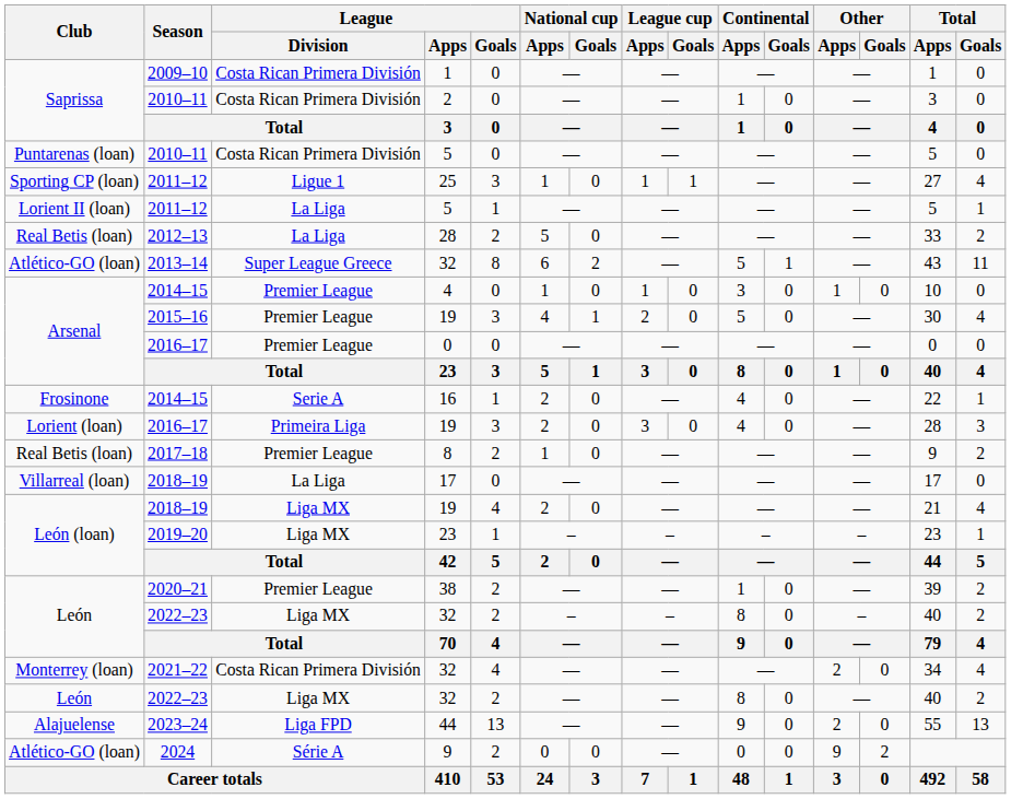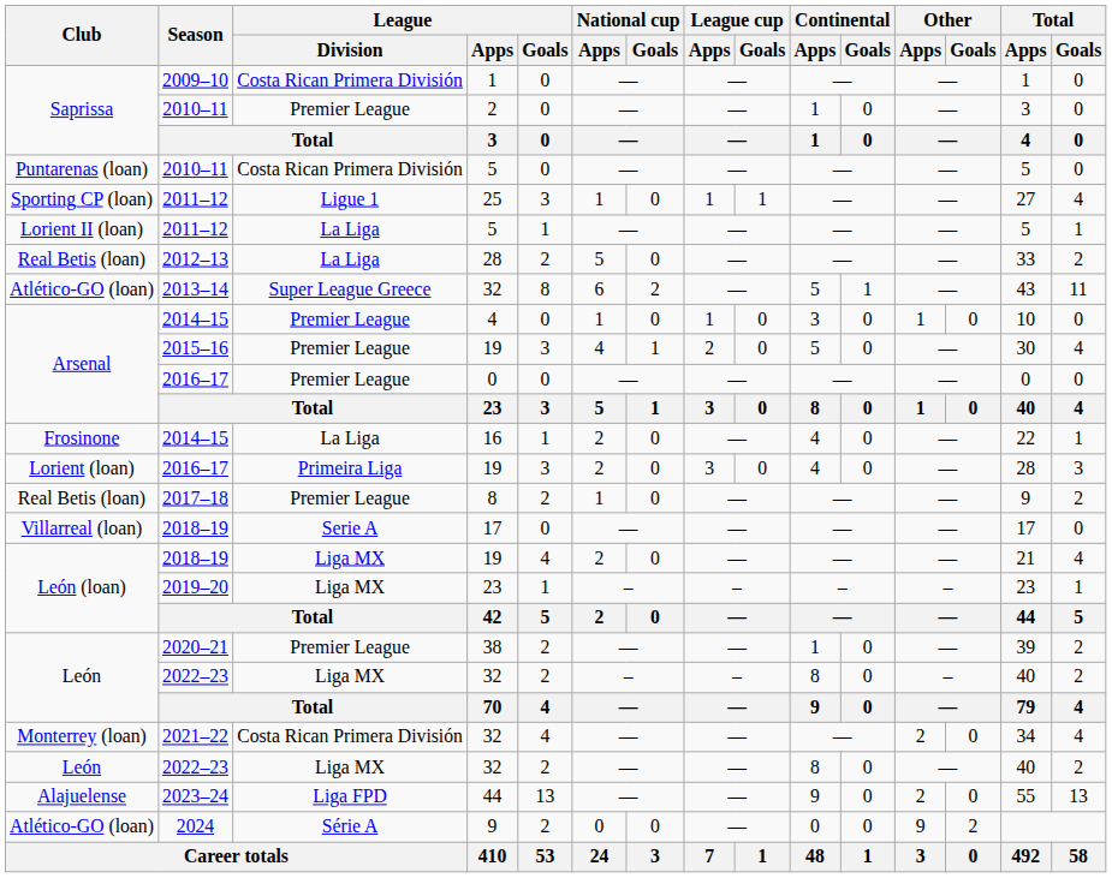 <table class="wikitable" style="text-align:center">
 <tr>
 <th rowspan="2">Club</th>
 <th rowspan="2">Season</th>
 <th colspan="3">League</th>
 <th colspan="2">National cup</th>
 <th colspan="2">League cup</th>
 <th colspan="2">Continental</th>
 <th colspan="2">Other</th>
 <th colspan="2">Total</th>
 </tr>
 <tr>
 <th>Division</th>
 <th>Apps</th>
 <th>Goals</th>
 <th>Apps</th>
 <th>Goals</th>
 <th>Apps</th>
 <th>Goals</th>
 <th>Apps</th>
 <th>Goals</th>
 <th>Apps</th>
 <th>Goals</th>
 <th>Apps</th>
 <th>Goals</th>
 </tr>
 <tr>
 <td rowspan="3"><a href='#'>Saprissa</a></td>
 <td><a href='#'>2009–10</a></td>
 <td><a href='#'>Costa Rican Primera División</a></td>
 <td>1</td>
 <td>0</td>
 <td colspan="2">—</td>
 <td colspan="2">—</td>
 <td colspan="2">—</td>
 <td colspan="2">—</td>
 <td>1</td>
 <td>0</td>
 </tr>
 <tr>
 <td><a href='#'>2010–11</a></td>
-<td>Costa Rican Primera División</td>
+<td>Premier League</td>
 <td>2</td>
 <td>0</td>
 <td colspan="2">—</td>
 <td colspan="2">—</td>
 <td>1</td>
 <td>0</td>
 <td colspan="2">—</td>
 <td>3</td>
 <td>0</td>
 </tr>
 <tr>
 <th colspan="2">Total</th>
 <th>3</th>
 <th>0</th>
 <th colspan="2">—</th>
 <th colspan="2">—</th>
 <th>1</th>
 <th>0</th>
 <th colspan="2">—</th>
 <th>4</th>
 <th>0</th>
 </tr>
 <tr>
 <td><a href='#'>Puntarenas</a> (loan)</td>
 <td><a href='#'>2010–11</a></td>
 <td>Costa Rican Primera División</td>
 <td>5</td>
 <td>0</td>
 <td colspan="2">—</td>
 <td colspan="2">—</td>
 <td colspan="2">—</td>
 <td colspan="2">—</td>
 <td>5</td>
 <td>0</td>
 </tr>
 <tr>
 <td><a href='#'>Sporting CP</a> (loan)</td>
 <td><a href='#'>2011–12</a></td>
 <td><a href='#'>Ligue 1</a></td>
 <td>25</td>
 <td>3</td>
 <td>1</td>
 <td>0</td>
 <td>1</td>
 <td>1</td>
 <td colspan="2">—</td>
 <td colspan="2">—</td>
 <td>27</td>
 <td>4</td>
 </tr>
 <tr>
 <td><a href='#'>Lorient II</a> (loan)</td>
 <td><a href='#'>2011–12</a></td>
 <td><a href='#'>La Liga</a></td>
 <td>5</td>
 <td>1</td>
 <td colspan="2">—</td>
 <td colspan="2">—</td>
 <td colspan="2">—</td>
 <td colspan="2">—</td>
 <td>5</td>
 <td>1</td>
 </tr>
 <tr>
 <td><a href='#'>Real Betis</a> (loan)</td>
 <td><a href='#'>2012–13</a></td>
 <td><a href='#'>La Liga</a></td>
 <td>28</td>
 <td>2</td>
 <td>5</td>
 <td>0</td>
 <td colspan="2">—</td>
 <td colspan="2">—</td>
 <td colspan="2">—</td>
 <td>33</td>
 <td>2</td>
 </tr>
 <tr>
 <td><a href='#'>Atlético-GO</a> (loan)</td>
 <td><a href='#'>2013–14</a></td>
 <td><a href='#'>Super League Greece</a></td>
 <td>32</td>
 <td>8</td>
 <td>6</td>
 <td>2</td>
 <td colspan="2">—</td>
 <td>5</td>
 <td>1</td>
 <td colspan="2">—</td>
 <td>43</td>
 <td>11</td>
 </tr>
 <tr>
 <td rowspan="4"><a href='#'>Arsenal</a></td>
 <td><a href='#'>2014–15</a></td>
 <td><a href='#'>Premier League</a></td>
 <td>4</td>
 <td>0</td>
 <td>1</td>
 <td>0</td>
 <td>1</td>
 <td>0</td>
 <td>3</td>
 <td>0</td>
 <td>1</td>
 <td>0</td>
 <td>10</td>
 <td>0</td>
 </tr>
 <tr>
 <td><a href='#'>2015–16</a></td>
 <td>Premier League</td>
 <td>19</td>
 <td>3</td>
 <td>4</td>
 <td>1</td>
 <td>2</td>
 <td>0</td>
 <td>5</td>
 <td>0</td>
 <td colspan="2">—</td>
 <td>30</td>
 <td>4</td>
 </tr>
 <tr>
 <td><a href='#'>2016–17</a></td>
 <td>Premier League</td>
 <td>0</td>
 <td>0</td>
 <td colspan="2">—</td>
 <td colspan="2">—</td>
 <td colspan="2">—</td>
 <td colspan="2">—</td>
 <td>0</td>
 <td>0</td>
 </tr>
 <tr>
 <th colspan="2">Total</th>
 <th>23</th>
 <th>3</th>
 <th>5</th>
 <th>1</th>
 <th>3</th>
 <th>0</th>
 <th>8</th>
 <th>0</th>
 <th>1</th>
 <th>0</th>
 <th>40</th>
 <th>4</th>
 </tr>
 <tr>
 <td><a href='#'>Frosinone</a></td>
 <td><a href='#'>2014–15</a></td>
-<td><a href='#'>Serie A</a></td>
+<td>La Liga</td>
 <td>16</td>
 <td>1</td>
 <td>2</td>
 <td>0</td>
 <td colspan="2">—</td>
 <td>4</td>
 <td>0</td>
 <td colspan="2">—</td>
 <td>22</td>
 <td>1</td>
 </tr>
 <tr>
 <td><a href='#'>Lorient</a> (loan)</td>
 <td><a href='#'>2016–17</a></td>
 <td><a href='#'>Primeira Liga</a></td>
 <td>19</td>
 <td>3</td>
 <td>2</td>
 <td>0</td>
 <td>3</td>
 <td>0</td>
 <td>4</td>
 <td>0</td>
 <td colspan="2">—</td>
 <td>28</td>
 <td>3</td>
 </tr>
 <tr>
 <td>Real Betis (loan)</td>
 <td><a href='#'>2017–18</a></td>
 <td>Premier League</td>
 <td>8</td>
 <td>2</td>
 <td>1</td>
 <td>0</td>
 <td colspan="2">—</td>
 <td colspan="2">—</td>
 <td colspan="2">—</td>
 <td>9</td>
 <td>2</td>
 </tr>
 <tr>
 <td><a href='#'>Villarreal</a> (loan)</td>
 <td><a href='#'>2018–19</a></td>
-<td>La Liga</td>
+<td><a href='#'>Serie A</a></td>
 <td>17</td>
 <td>0</td>
 <td colspan="2">—</td>
 <td colspan="2">—</td>
 <td colspan="2">—</td>
 <td colspan="2">—</td>
 <td>17</td>
 <td>0</td>
 </tr>
 <tr>
 <td rowspan="3"><a href='#'>León</a> (loan)</td>
 <td><a href='#'>2018–19</a></td>
 <td><a href='#'>Liga MX</a></td>
 <td>19</td>
 <td>4</td>
 <td>2</td>
 <td>0</td>
 <td colspan="2">—</td>
 <td colspan="2">—</td>
 <td colspan="2">—</td>
 <td>21</td>
 <td>4</td>
 </tr>
 <tr>
 <td><a href='#'>2019–20</a></td>
 <td>Liga MX</td>
 <td>23</td>
 <td>1</td>
 <td colspan="2">–</td>
 <td colspan="2">–</td>
 <td colspan="2">–</td>
 <td colspan="2">–</td>
 <td>23</td>
 <td>1</td>
 </tr>
 <tr>
 <th colspan="2">Total</th>
 <th>42</th>
 <th>5</th>
 <th>2</th>
 <th>0</th>
 <th colspan="2">—</th>
 <th colspan="2">—</th>
 <th colspan="2">—</th>
 <th>44</th>
 <th>5</th>
 </tr>
 <tr>
 <td rowspan="3">León</td>
 <td><a href='#'>2020–21</a></td>
 <td>Premier League</td>
 <td>38</td>
 <td>2</td>
 <td colspan="2">—</td>
 <td colspan="2">—</td>
 <td>1</td>
 <td>0</td>
 <td colspan="2">—</td>
 <td>39</td>
 <td>2</td>
 </tr>
 <tr>
 <td><a href='#'>2022–23</a></td>
 <td>Liga MX</td>
 <td>32</td>
 <td>2</td>
 <td colspan="2">–</td>
 <td colspan="2">–</td>
 <td>8</td>
 <td>0</td>
 <td colspan="2">–</td>
 <td>40</td>
 <td>2</td>
 </tr>
 <tr>
 <th colspan="2">Total</th>
 <th>70</th>
 <th>4</th>
 <th colspan="2">—</th>
 <th colspan="2">—</th>
 <th>9</th>
 <th>0</th>
 <th colspan="2">—</th>
 <th>79</th>
 <th>4</th>
 </tr>
 <tr>
 <td><a href='#'>Monterrey</a> (loan)</td>
 <td><a href='#'>2021–22</a></td>
 <td>Costa Rican Primera División</td>
 <td>32</td>
 <td>4</td>
 <td colspan="2">—</td>
 <td colspan="2">—</td>
 <td colspan="2">—</td>
 <td>2</td>
 <td>0</td>
 <td>34</td>
 <td>4</td>
 </tr>
 <tr>
 <td><a href='#'>León</a></td>
 <td><a href='#'>2022–23</a></td>
 <td>Liga MX</td>
 <td>32</td>
 <td>2</td>
 <td colspan="2">—</td>
 <td colspan="2">—</td>
 <td>8</td>
 <td>0</td>
 <td colspan="2">—</td>
 <td>40</td>
 <td>2</td>
 </tr>
 <tr>
 <td><a href='#'>Alajuelense</a></td>
 <td><a href='#'>2023–24</a></td>
 <td><a href='#'>Liga FPD</a></td>
 <td>44</td>
 <td>13</td>
 <td colspan="2">—</td>
 <td colspan="2">—</td>
 <td>9</td>
 <td>0</td>
 <td>2</td>
 <td>0</td>
 <td>55</td>
 <td>13</td>
 </tr>
 <tr>
 <td><a href='#'>Atlético-GO</a> (loan)</td>
 <td><a href='#'>2024</a></td>
 <td><a href='#'>Série A</a></td>
 <td>9</td>
 <td>2</td>
 <td>0</td>
 <td>0</td>
 <td colspan="2">—</td>
 <td>0</td>
 <td>0</td>
 <td>9</td>
 <td>2</td>
 </tr>
 <tr>
 <th colspan="3">Career totals</th>
 <th>410</th>
 <th>53</th>
 <th>24</th>
 <th>3</th>
 <th>7</th>
 <th>1</th>
 <th>48</th>
 <th>1</th>
 <th>3</th>
 <th>0</th>
 <th>492</th>
 <th>58</th>
 </tr>
 </table>
